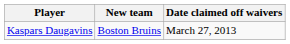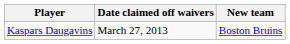 <table class="wikitable">
 <tr>
 <th>Player</th>
+<th>Date claimed off waivers</th>
 <th>New team</th>
-<th>Date claimed off waivers</th>
 </tr>
 <tr>
 <td><a href='#'>Kaspars Daugavins</a></td>
+<td>March 27, 2013</td>
 <td><a href='#'>Boston Bruins</a></td>
-<td>March 27, 2013</td>
 </tr>
 </table>
